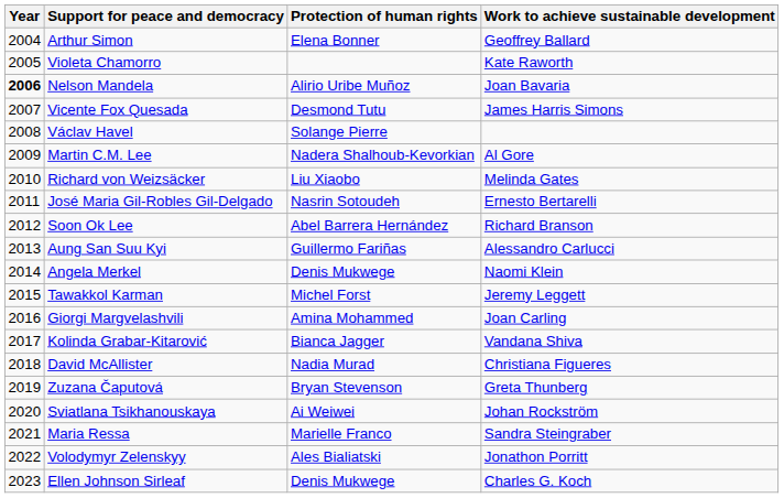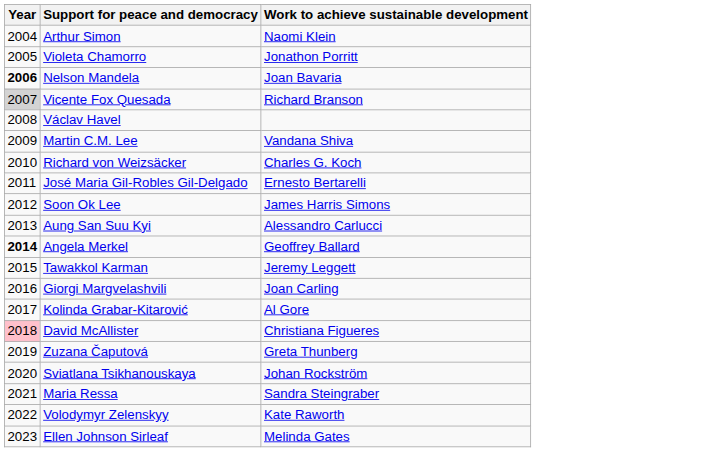 <table class="wikitable">
 <tr>
 <th>Year</th>
 <th>Support for peace and democracy</th>
-<th>Protection of human rights</th>
 <th>Work to achieve sustainable development</th>
 </tr>
 <tr>
 <td>2004</td>
 <td><a href='#'>Arthur Simon</a></td>
-<td><a href='#'>Elena Bonner</a></td>
-<td><a href='#'>Geoffrey Ballard</a></td>
+<td><a href='#'>Naomi Klein</a></td>
 </tr>
 <tr>
 <td>2005</td>
 <td><a href='#'>Violeta Chamorro</a></td>
-<td></td>
-<td><a href='#'>Kate Raworth</a></td>
+<td><a href='#'>Jonathon Porritt</a></td>
 </tr>
 <tr>
 <td><strong>2006</strong></td>
 <td><a href='#'>Nelson Mandela</a></td>
-<td><a href='#'>Alirio Uribe Muñoz</a></td>
 <td><a href='#'>Joan Bavaria</a></td>
 </tr>
 <tr>
-<td>2007</td>
+<td style="background: lightgrey;">2007</td>
 <td><a href='#'>Vicente Fox Quesada</a></td>
-<td><a href='#'>Desmond Tutu</a></td>
-<td><a href='#'>James Harris Simons</a></td>
+<td><a href='#'>Richard Branson</a></td>
 </tr>
 <tr>
 <td>2008</td>
 <td><a href='#'>Václav Havel</a></td>
-<td><a href='#'>Solange Pierre</a></td>
 <td></td>
 </tr>
 <tr>
 <td>2009</td>
 <td><a href='#'>Martin C.M. Lee</a></td>
-<td><a href='#'>Nadera Shalhoub-Kevorkian</a></td>
-<td><a href='#'>Al Gore</a></td>
+<td><a href='#'>Vandana Shiva</a></td>
 </tr>
 <tr>
 <td>2010</td>
 <td><a href='#'>Richard von Weizsäcker</a></td>
-<td><a href='#'>Liu Xiaobo</a></td>
-<td><a href='#'>Melinda Gates</a></td>
+<td><a href='#'>Charles G. Koch</a></td>
 </tr>
 <tr>
 <td>2011</td>
 <td><a href='#'>José Maria Gil-Robles Gil-Delgado</a></td>
-<td><a href='#'>Nasrin Sotoudeh</a></td>
 <td><a href='#'>Ernesto Bertarelli</a></td>
 </tr>
 <tr>
 <td>2012</td>
 <td><a href='#'>Soon Ok Lee</a></td>
-<td><a href='#'>Abel Barrera Hernández</a></td>
-<td><a href='#'>Richard Branson</a></td>
+<td><a href='#'>James Harris Simons</a></td>
 </tr>
 <tr>
 <td>2013</td>
 <td><a href='#'>Aung San Suu Kyi</a></td>
-<td><a href='#'>Guillermo Fariñas</a></td>
 <td><a href='#'>Alessandro Carlucci</a></td>
 </tr>
 <tr>
-<td>2014</td>
+<td><strong>2014</strong></td>
 <td><a href='#'>Angela Merkel</a></td>
-<td><a href='#'>Denis Mukwege</a></td>
-<td><a href='#'>Naomi Klein</a></td>
+<td><a href='#'>Geoffrey Ballard</a></td>
 </tr>
 <tr>
 <td>2015</td>
 <td><a href='#'>Tawakkol Karman</a></td>
-<td><a href='#'>Michel Forst</a></td>
 <td><a href='#'>Jeremy Leggett</a></td>
 </tr>
 <tr>
 <td>2016</td>
 <td><a href='#'>Giorgi Margvelashvili</a></td>
-<td><a href='#'>Amina Mohammed</a></td>
 <td><a href='#'>Joan Carling</a></td>
 </tr>
 <tr>
 <td>2017</td>
 <td><a href='#'>Kolinda Grabar-Kitarović</a></td>
-<td><a href='#'>Bianca Jagger</a></td>
-<td><a href='#'>Vandana Shiva</a></td>
+<td><a href='#'>Al Gore</a></td>
 </tr>
 <tr>
-<td>2018</td>
+<td style="background: pink;">2018</td>
 <td><a href='#'>David McAllister</a></td>
-<td><a href='#'>Nadia Murad</a></td>
 <td><a href='#'>Christiana Figueres</a></td>
 </tr>
 <tr>
 <td>2019</td>
 <td><a href='#'>Zuzana Čaputová</a></td>
-<td><a href='#'>Bryan Stevenson</a></td>
 <td><a href='#'>Greta Thunberg</a></td>
 </tr>
 <tr>
 <td>2020</td>
 <td><a href='#'>Sviatlana Tsikhanouskaya</a></td>
-<td><a href='#'>Ai Weiwei</a></td>
 <td><a href='#'>Johan Rockström</a></td>
 </tr>
 <tr>
 <td>2021</td>
 <td><a href='#'>Maria Ressa</a></td>
-<td><a href='#'>Marielle Franco</a></td>
 <td><a href='#'>Sandra Steingraber</a></td>
 </tr>
 <tr>
 <td>2022</td>
 <td><a href='#'>Volodymyr Zelenskyy</a></td>
-<td><a href='#'>Ales Bialiatski</a></td>
-<td><a href='#'>Jonathon Porritt</a></td>
+<td><a href='#'>Kate Raworth</a></td>
 </tr>
 <tr>
 <td>2023</td>
 <td><a href='#'>Ellen Johnson Sirleaf</a></td>
-<td><a href='#'>Denis Mukwege</a></td>
-<td><a href='#'>Charles G. Koch</a></td>
+<td><a href='#'>Melinda Gates</a></td>
 </tr>
 </table>
